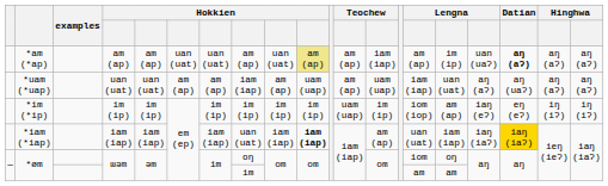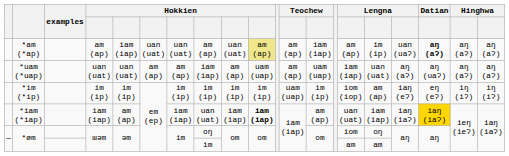 <table class="wikitable" style="text-align:center">
 <tr>
 <th rowspan="2"></th>
 <th rowspan="2"></th>
 <th rowspan="2">examples</th>
 <th colspan="7">Hokkien</th>
 <th rowspan="8"></th>
 <th colspan="2">Teochew</th>
 <th rowspan="8"></th>
 <th colspan="3">Lengna</th>
 <th>Datian</th>
 <th colspan="2">Hinghwa</th>
 </tr>
 <tr>
 <th></th>
 <th></th>
 <th></th>
 <th><br><br></th>
 <th></th>
 <th></th>
 <th></th>
 <th><br></th>
 <th><br></th>
 <th></th>
 <th></th>
 <th></th>
 <th></th>
 <th></th>
 <th></th>
 </tr>
 <tr>
 <td></td>
 <td>*am<br>(*ap)</td>
 <td style="text-align: left;"></td>
 <td>am<br>(ap)</td>
-<td>am<br>(ap)</td>
+<td>iam<br>(iap)</td>
 <td>uan<br>(uat)</td>
 <td>uan<br>(uat)</td>
 <td>am<br>(ap)</td>
 <td>uan<br>(uat)</td>
 <td style="background: khaki;">am<br>(ap)</td>
 <td>am<br>(ap)</td>
 <td>iam<br>(iap)</td>
 <td>am<br>(ap)</td>
 <td>im<br>(ip)</td>
 <td>uan<br>(uaʔ)</td>
 <td><strong>aŋ<br>(aʔ)</strong></td>
 <td>aŋ<br>(aʔ)</td>
 <td>aŋ<br>(aʔ)</td>
 </tr>
 <tr>
 <td></td>
 <td>*uam<br>(*uap)</td>
 <td style="text-align: left;"></td>
 <td>uan<br>(uat)</td>
 <td>uan<br>(uat)</td>
 <td>am<br>(ap)</td>
 <td>am<br>(ap)</td>
 <td>iam<br>(iap)</td>
 <td>am<br>(ap)</td>
 <td>uam<br>(uap)</td>
 <td>am<br>(ap)</td>
 <td>uam<br>(uap)</td>
 <td>iam<br>(iap)</td>
 <td>uan<br>(uat)</td>
 <td>aŋ<br>(aʔ)</td>
 <td>aŋ<br>(uaʔ)</td>
 <td>aŋ<br>(aʔ)</td>
 <td>aŋ<br>(aʔ)</td>
 </tr>
 <tr>
 <td></td>
 <td>*im<br>(*ip)</td>
 <td style="text-align: left;"></td>
 <td>im<br>(ip)</td>
 <td>im<br>(ip)</td>
 <td rowspan="4">em<br>(ep)</td>
 <td>im<br>(ip)</td>
 <td>im<br>(ip)</td>
 <td>im<br>(ip)</td>
 <td>im<br>(ip)</td>
 <td>uam<br>(uap)</td>
 <td>im<br>(ip)</td>
 <td>iom<br>(iop)</td>
 <td>am<br>(ap)</td>
 <td>iaŋ<br>(eʔ)</td>
 <td>eŋ<br>(eʔ)</td>
 <td>iŋ<br>(iʔ)</td>
 <td>iŋ<br>(iʔ)</td>
 </tr>
 <tr>
 <td></td>
 <td>*iam<br>(*iap)</td>
 <td style="text-align: left;"></td>
 <td>iam<br>(iap)</td>
-<td>iam<br>(iap)</td>
+<td>am<br>(ap)</td>
 <td>iam<br>(iap)</td>
 <td>uan<br>(uat)</td>
 <td>iam<br>(iap)</td>
 <td><strong>iam<br>(iap)</strong></td>
 <td rowspan="3">iam<br>(iap)</td>
 <td>am<br>(ap)</td>
 <td>uan<br>(uat)</td>
 <td>iam<br>(iap)</td>
 <td>iaŋ<br>(iaʔ)</td>
 <td style="background: gold;">iaŋ<br>(iaʔ)</td>
 <td rowspan="3">ieŋ<br>(ieʔ)</td>
 <td rowspan="3">iaŋ<br>(iaʔ)</td>
 </tr>
 <tr>
 <td rowspan="2">—</td>
 <td rowspan="2">*øm</td>
 <td style="text-align: left;"></td>
 <td rowspan="2">ɯəm</td>
 <td rowspan="2">əm</td>
 <td rowspan="2">im</td>
 <td>oŋ</td>
 <td rowspan="2">om</td>
 <td rowspan="2">om</td>
 <td rowspan="2">om</td>
 <td>iom</td>
 <td>oŋ</td>
 <td rowspan="2">aŋ</td>
 <td rowspan="2">aŋ</td>
 </tr>
 <tr>
 <td style="text-align: left;"></td>
 <td>im</td>
 <td>am</td>
 <td>am</td>
 </tr>
 </table>
